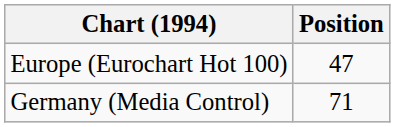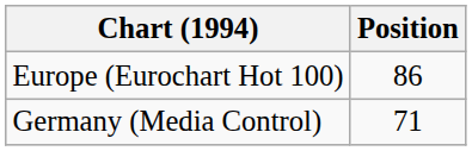 <table class="wikitable sortable plainrowheaders">
 <tr>
 <th scope="col">Chart (1994)</th>
 <th scope="col">Position</th>
 </tr>
 <tr>
 <td>Europe (Eurochart Hot 100)</td>
-<td align="center">47</td>
+<td align="center">86</td>
 </tr>
 <tr>
 <td>Germany (Media Control)</td>
 <td align="center">71</td>
 </tr>
 </table>
